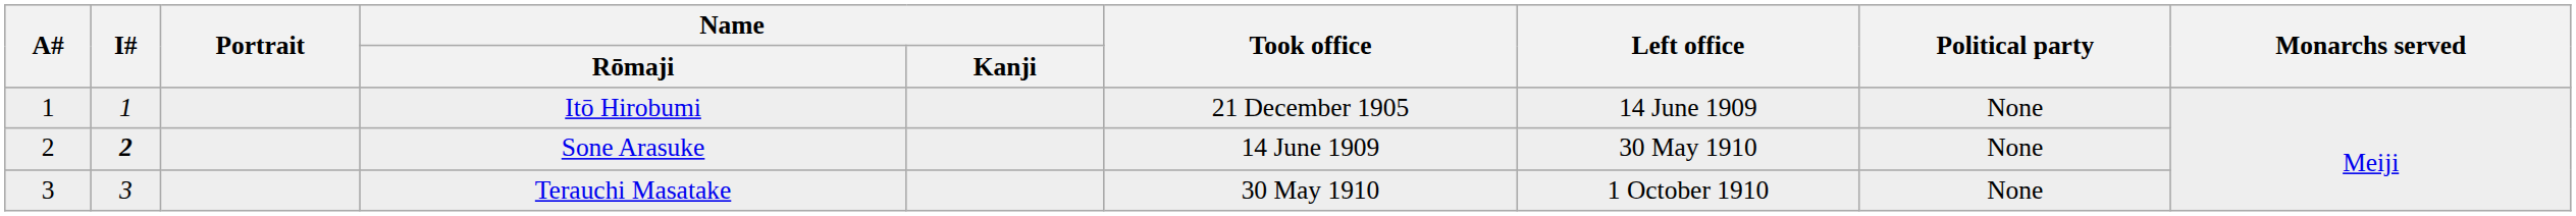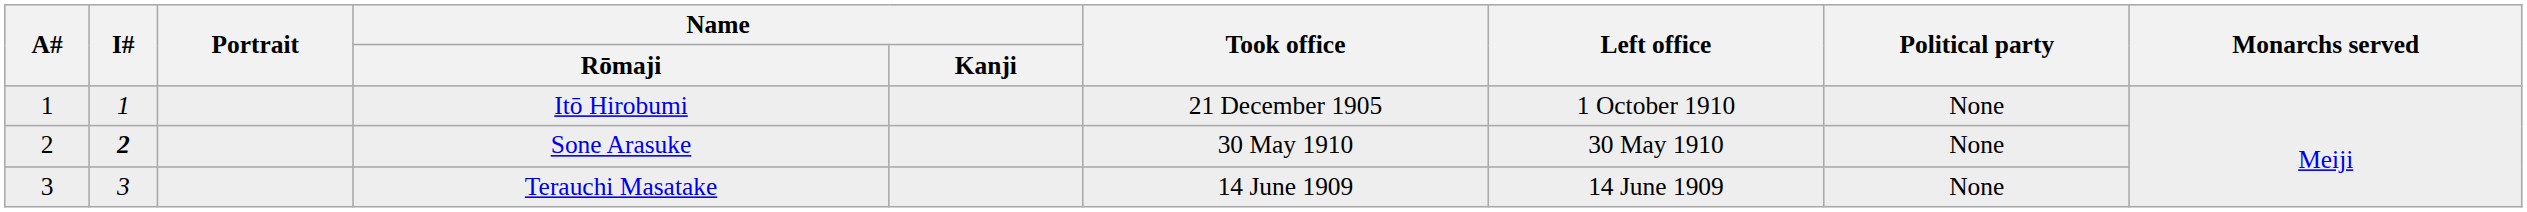 <table class="wikitable"  style="text-align:center" width=100%>
 <tr ---->
 <th rowspan=2>A#</th>
 <th rowspan=2>I#</th>
 <th rowspan=2>Portrait</th>
 <th width="225" colspan=2>Name</th>
 <th rowspan=2>Took office</th>
 <th rowspan=2>Left office</th>
 <th width="185" rowspan=2>Political party</th>
 <th rowspan=2>Monarchs served</th>
 </tr>
 <tr ---->
 <th>Rōmaji</th>
 <th>Kanji</th>
 </tr>
 <tr - style="background:#eee">
 <td>1</td>
 <td><em>1</em></td>
 <td></td>
 <td><a href='#'>Itō Hirobumi</a></td>
 <td></td>
 <td>21 December 1905</td>
-<td>14 June 1909</td>
+<td>1 October 1910</td>
 <td>None</td>
 <td rowspan=3><br><a href='#'>Meiji</a></td>
 </tr>
 <tr - style="background:#eee">
 <td>2</td>
 <td><strong><em>2</em></strong></td>
 <td></td>
 <td><a href='#'>Sone Arasuke</a></td>
 <td></td>
-<td>14 June 1909</td>
+<td>30 May 1910</td>
 <td>30 May 1910</td>
 <td>None</td>
 </tr>
 <tr - style="background:#eee">
 <td>3</td>
 <td><em>3</em></td>
 <td></td>
 <td><a href='#'>Terauchi Masatake</a></td>
 <td></td>
-<td>30 May 1910</td>
-<td>1 October 1910</td>
+<td>14 June 1909</td>
+<td>14 June 1909</td>
 <td>None</td>
 </tr>
 </table>
